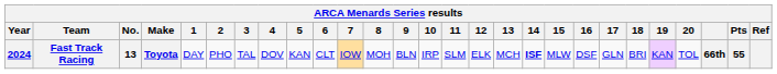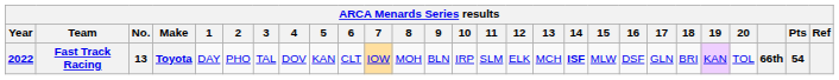 <table class="wikitable" style="text-align:center; font-size:75%">
 <tr>
 <th colspan=27><a href='#'>ARCA Menards Series</a> results</th>
 </tr>
 <tr>
 <th>Year</th>
 <th>Team</th>
 <th>No.</th>
 <th>Make</th>
 <th>1</th>
 <th>2</th>
 <th>3</th>
 <th>4</th>
 <th>5</th>
 <th>6</th>
 <th>7</th>
 <th>8</th>
 <th>9</th>
 <th>10</th>
 <th>11</th>
 <th>12</th>
 <th>13</th>
 <th>14</th>
 <th>15</th>
 <th>16</th>
 <th>17</th>
 <th>18</th>
 <th>19</th>
 <th>20</th>
 <th></th>
 <th>Pts</th>
 <th>Ref</th>
 </tr>
 <tr>
-<th><a href='#'>2024</a></th>
+<th><a href='#'>2022</a></th>
 <th><a href='#'>Fast Track Racing</a></th>
 <th>13</th>
 <th><a href='#'>Toyota</a></th>
 <td><a href='#'>DAY</a></td>
 <td><a href='#'>PHO</a></td>
 <td><a href='#'>TAL</a></td>
 <td><a href='#'>DOV</a></td>
 <td><a href='#'>KAN</a></td>
 <td><a href='#'>CLT</a></td>
 <td style="background:#FFDF9F;"><a href='#'>IOW</a><br></td>
 <td><a href='#'>MOH</a></td>
 <td><a href='#'>BLN</a></td>
 <td><a href='#'>IRP</a></td>
 <td><a href='#'>SLM</a></td>
 <td><a href='#'>ELK</a></td>
 <td><a href='#'>MCH</a></td>
 <td><strong><a href='#'>ISF</a></strong></td>
 <td><a href='#'>MLW</a></td>
 <td><a href='#'>DSF</a></td>
 <td><a href='#'>GLN</a></td>
 <td><a href='#'>BRI</a></td>
 <td style="background:#EFCFFF;"><a href='#'>KAN</a><br></td>
 <td><a href='#'>TOL</a></td>
 <th>66th</th>
-<th>55</th>
+<th>54</th>
 <th></th>
 </tr>
 </table>
